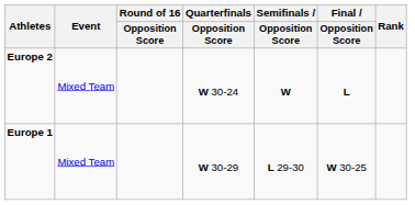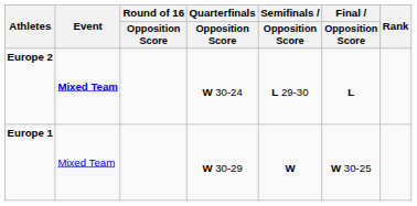 <table class=wikitable style="font-size:90%">
 <tr>
 <th rowspan="2">Athletes</th>
 <th rowspan="2">Event</th>
 <th>Round of 16</th>
 <th>Quarterfinals</th>
 <th>Semifinals / </th>
 <th>Final / </th>
 <th rowspan=2>Rank</th>
 </tr>
 <tr style="font-size:95%">
 <th>Opposition<br>Score</th>
 <th>Opposition<br>Score</th>
 <th>Opposition<br>Score</th>
 <th>Opposition<br>Score</th>
 </tr>
 <tr align=center>
 <td align=left><strong>Europe 2</strong> <br>  <br>  <br>  <br>  <br>  <br> </td>
-<td align=left><a href='#'>Mixed Team</a></td>
+<td align=left><strong><a href='#'>Mixed Team</a></strong></td>
 <td></td>
 <td> <br> <strong>W</strong> 30-24</td>
-<td><br><strong>W</strong></td>
+<td> <br> <strong>L</strong> 29-30</td>
 <td><br><strong>L</strong></td>
 <td></td>
 </tr>
 <tr align=center>
 <td align=left><strong>Europe 1</strong> <br>  <br>  <br>  <br>  <br>  <br></td>
 <td align=left><a href='#'>Mixed Team</a></td>
 <td></td>
 <td><br><strong>W</strong> 30-29</td>
-<td> <br> <strong>L</strong> 29-30</td>
+<td><br><strong>W</strong></td>
 <td> <br> <strong>W</strong> 30-25</td>
 <td></td>
 </tr>
 </table>
